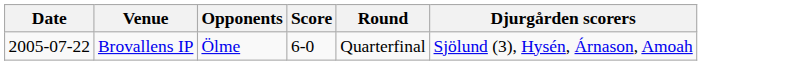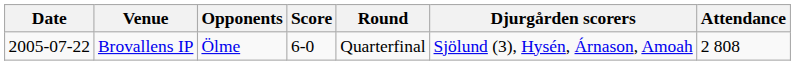 <table class="wikitable">
 <tr>
 <th>Date</th>
 <th>Venue</th>
 <th>Opponents</th>
 <th>Score</th>
 <th>Round</th>
 <th>Djurgården scorers</th>
+<th>Attendance</th>
 </tr>
 <tr>
 <td>2005-07-22</td>
 <td><a href='#'>Brovallens IP</a></td>
 <td><a href='#'>Ölme</a></td>
 <td>6-0</td>
 <td>Quarterfinal</td>
 <td><a href='#'>Sjölund</a> (3), <a href='#'>Hysén</a>, <a href='#'>Árnason</a>, <a href='#'>Amoah</a></td>
+<td>2 808</td>
 </tr>
 </table>
